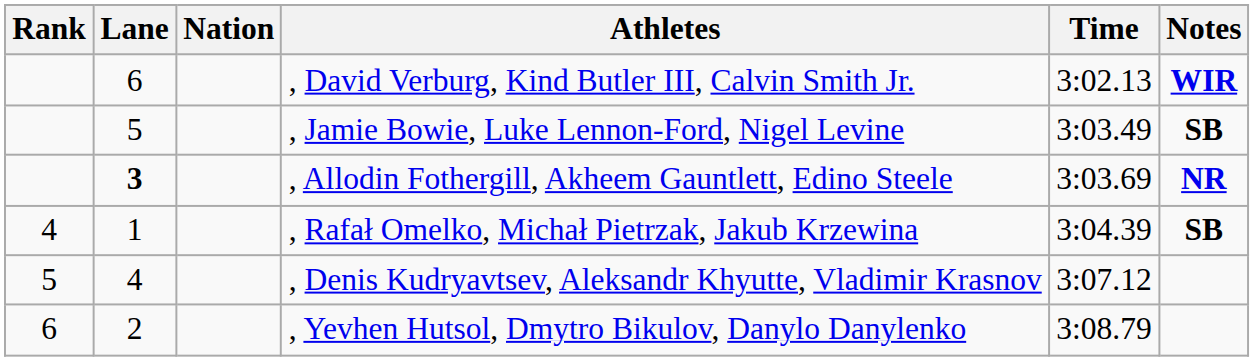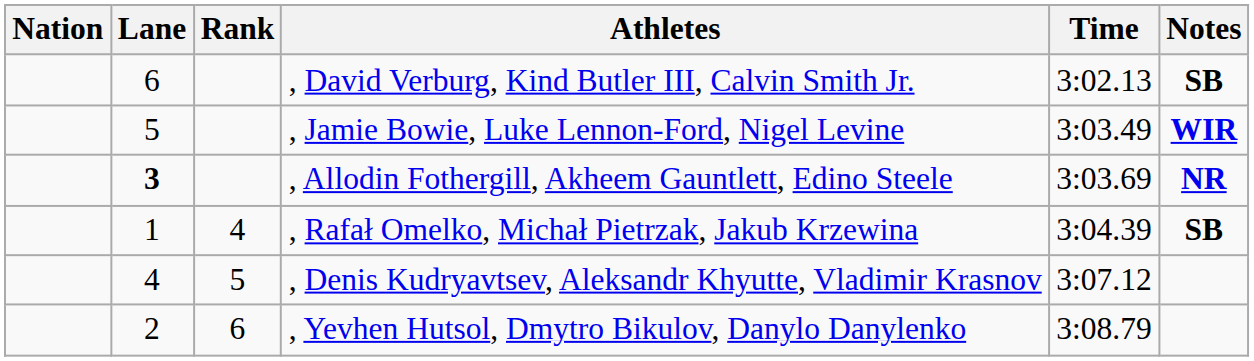 <table class="wikitable sortable" style="text-align:center">
 <tr>
+<th>Nation</th>
+<th>Lane</th>
 <th>Rank</th>
-<th>Lane</th>
-<th>Nation</th>
 <th>Athletes</th>
 <th>Time</th>
 <th>Notes</th>
 </tr>
 <tr>
+<td align=left></td>
+<td>6</td>
 <td></td>
-<td>6</td>
-<td align=left></td>
 <td align=left>, <a href='#'>David Verburg</a>, <a href='#'>Kind Butler III</a>, <a href='#'>Calvin Smith Jr.</a></td>
 <td>3:02.13</td>
+<td><strong>SB</strong></td>
+</tr>
+<tr>
+<td align=left></td>
+<td>5</td>
+<td></td>
+<td align=left>, <a href='#'>Jamie Bowie</a>, <a href='#'>Luke Lennon-Ford</a>, <a href='#'>Nigel Levine</a></td>
+<td>3:03.49</td>
 <td><strong><a href='#'>WIR</a></strong></td>
 </tr>
 <tr>
+<td align=left></td>
+<td><strong>3</strong></td>
 <td></td>
-<td>5</td>
-<td align=left></td>
-<td align=left>, <a href='#'>Jamie Bowie</a>, <a href='#'>Luke Lennon-Ford</a>, <a href='#'>Nigel Levine</a></td>
-<td>3:03.49</td>
-<td><strong>SB</strong></td>
-</tr>
-<tr>
-<td></td>
-<td><strong>3</strong></td>
-<td align=left></td>
 <td align=left>, <a href='#'>Allodin Fothergill</a>, <a href='#'>Akheem Gauntlett</a>, <a href='#'>Edino Steele</a></td>
 <td>3:03.69</td>
 <td><strong><a href='#'>NR</a></strong></td>
 </tr>
 <tr>
+<td align=left></td>
+<td>1</td>
 <td>4</td>
-<td>1</td>
-<td align=left></td>
 <td align=left>, <a href='#'>Rafał Omelko</a>, <a href='#'>Michał Pietrzak</a>, <a href='#'>Jakub Krzewina</a></td>
 <td>3:04.39</td>
 <td><strong>SB</strong></td>
 </tr>
 <tr>
+<td align=left></td>
+<td>4</td>
 <td>5</td>
-<td>4</td>
-<td align=left></td>
 <td align=left>, <a href='#'>Denis Kudryavtsev</a>, <a href='#'>Aleksandr Khyutte</a>, <a href='#'>Vladimir Krasnov</a></td>
 <td>3:07.12</td>
 <td></td>
 </tr>
 <tr>
+<td align=left></td>
+<td>2</td>
 <td>6</td>
-<td>2</td>
-<td align=left></td>
 <td align=left>, <a href='#'>Yevhen Hutsol</a>, <a href='#'>Dmytro Bikulov</a>, <a href='#'>Danylo Danylenko</a></td>
 <td>3:08.79</td>
 <td></td>
 </tr>
 </table>
